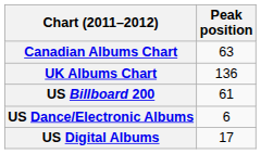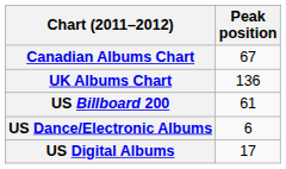 <table class="wikitable sortable plainrowheaders">
 <tr>
 <th scope="col">Chart (2011–2012)</th>
 <th scope="col">Peak<br>position</th>
 </tr>
 <tr>
 <th scope="row"><a href='#'>Canadian Albums Chart</a></th>
-<td style="text-align:center;">63</td>
+<td style="text-align:center;">67</td>
 </tr>
 <tr>
 <th scope="row"><a href='#'>UK Albums Chart</a></th>
 <td style="text-align:center;">136</td>
 </tr>
 <tr>
 <th scope="row">US <a href='#'><em>Billboard</em> 200</a></th>
 <td style="text-align:center;">61</td>
 </tr>
 <tr>
 <th scope="row">US <a href='#'>Dance/Electronic Albums</a></th>
 <td style="text-align:center;">6</td>
 </tr>
 <tr>
 <th scope="row">US <a href='#'>Digital Albums</a></th>
 <td style="text-align:center;">17</td>
 </tr>
 </table>
